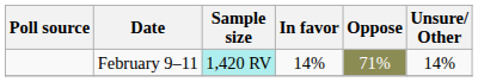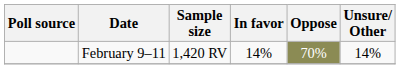 <table class="wikitable sortable collapsible" style="text-align:center;line-height:17px">
 <tr>
 <th>Poll source</th>
 <th>Date</th>
 <th>Sample<br>size</th>
 <th>In favor</th>
 <th>Oppose</th>
 <th>Unsure/<br>Other</th>
 </tr>
 <tr>
 <td></td>
 <td>February 9–11</td>
-<td style="background: paleturquoise;">1,420 RV</td>
+<td>1,420 RV</td>
 <td>14%</td>
-<td style="background:#8B8B54; color: white">71%</td>
+<td style="background:#8B8B54; color: white">70%</td>
 <td>14%</td>
 </tr>
 <tr>
 </tr>
 </table>
